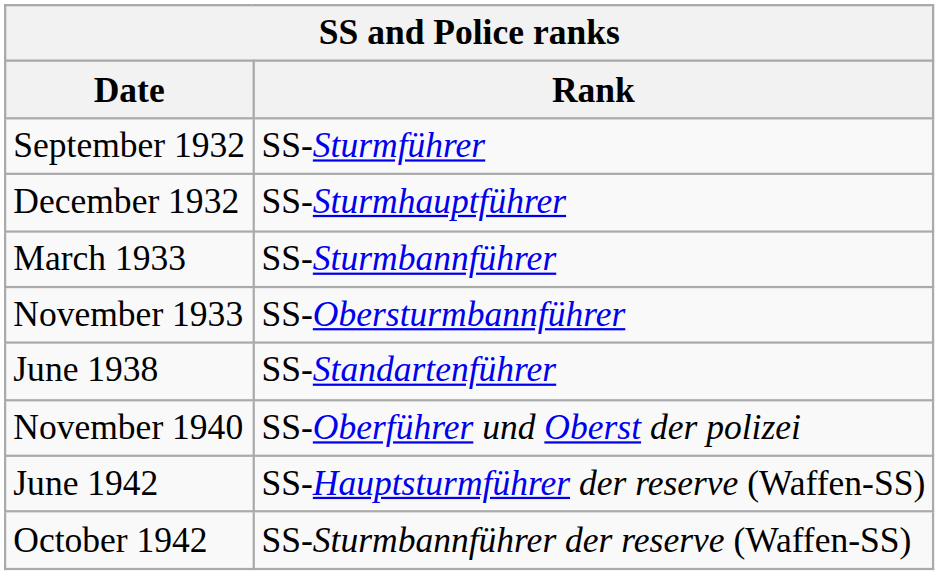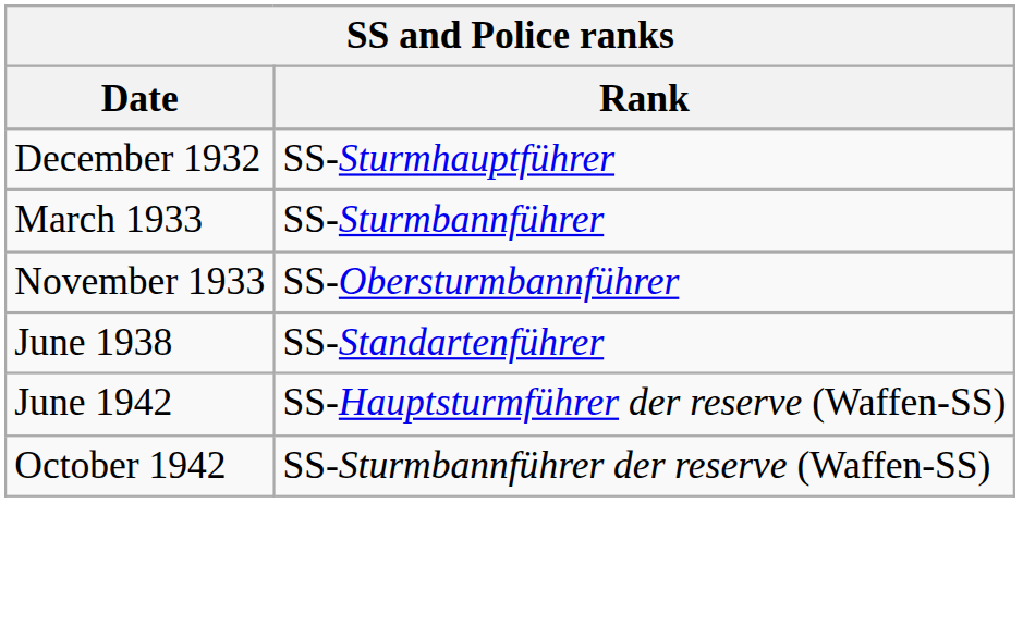 <table class="wikitable floatright">
 <tr bgcolor="silver">
 <th colspan = "2">SS and Police ranks</th>
 </tr>
 <tr bgcolor="silver">
 <th>Date</th>
 <th>Rank</th>
-</tr>
-<tr>
-<td>September 1932</td>
-<td>SS-<em><a href='#'>Sturmführer</a></em></td>
 </tr>
 <tr>
 <td>December 1932</td>
 <td>SS-<em><a href='#'>Sturmhauptführer</a></em></td>
 </tr>
 <tr>
 <td>March 1933</td>
 <td>SS-<em><a href='#'>Sturmbannführer</a></em></td>
 </tr>
 <tr>
 <td>November 1933</td>
 <td>SS-<em><a href='#'>Obersturmbannführer</a></em></td>
 </tr>
 <tr>
 <td>June 1938</td>
 <td>SS-<em><a href='#'>Standartenführer</a></em></td>
 </tr>
 <tr>
-<td>November 1940</td>
-<td>SS-<em><a href='#'>Oberführer</a> und <a href='#'>Oberst</a> der polizei</em></td>
-</tr>
-<tr>
 <td>June 1942</td>
 <td>SS-<em><a href='#'>Hauptsturmführer</a> der reserve</em> (Waffen-SS)</td>
 </tr>
 <tr>
 <td>October 1942</td>
 <td>SS-<em>Sturmbannführer der reserve</em> (Waffen-SS)</td>
 </tr>
 </table>
